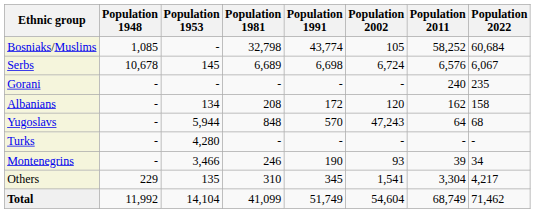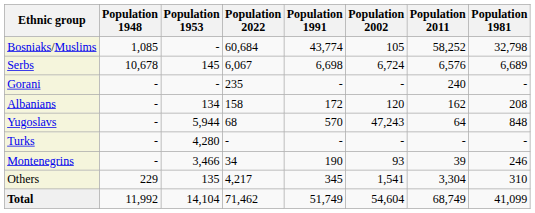 <table class="wikitable mw-collapsible mw-collapsed">
 <tr>
 <th>Ethnic group</th>
 <th>Population<br>1948</th>
 <th>Population<br>1953</th>
-<th>Population<br>1981</th>
+<th>Population<br>2022</th>
 <th>Population<br>1991</th>
 <th>Population<br>2002</th>
 <th>Population<br>2011</th>
-<th>Population<br>2022</th>
+<th>Population<br>1981</th>
 </tr>
 <tr>
 <td style="background:#F5F5DC;"><a href='#'>Bosniaks</a>/<a href='#'>Muslims</a></td>
 <td align="right">1,085</td>
 <td align="right">-</td>
-<td align="right">32,798</td>
+<td>60,684</td>
 <td align="right">43,774</td>
 <td align="right">105</td>
 <td align="right">58,252</td>
-<td>60,684</td>
+<td align="right">32,798</td>
 </tr>
 <tr>
 <td style="background:#F5F5DC;"><a href='#'>Serbs</a></td>
 <td align="right">10,678</td>
 <td align="right">145</td>
-<td align="right">6,689</td>
+<td>6,067</td>
 <td align="right">6,698</td>
 <td align="right">6,724</td>
 <td align="right">6,576</td>
-<td>6,067</td>
+<td align="right">6,689</td>
 </tr>
 <tr>
 <td style="background:#F5F5DC;"><a href='#'>Gorani</a></td>
 <td align="right">-</td>
 <td align="right">-</td>
-<td align="right">-</td>
+<td>235</td>
 <td align="right">-</td>
 <td align="right">-</td>
 <td align="right">240</td>
-<td>235</td>
+<td align="right">-</td>
 </tr>
 <tr>
 <td style="background:#F5F5DC;"><a href='#'>Albanians</a></td>
 <td align="right">-</td>
 <td align="right">134</td>
-<td align="right">208</td>
+<td>158</td>
 <td align="right">172</td>
 <td align="right">120</td>
 <td align="right">162</td>
-<td>158</td>
+<td align="right">208</td>
 </tr>
 <tr>
 <td style="background:#F5F5DC;"><a href='#'>Yugoslavs</a></td>
 <td align="right">-</td>
 <td align="right">5,944</td>
-<td align="right">848</td>
+<td>68</td>
 <td align="right">570</td>
 <td align="right">47,243</td>
 <td align="right">64</td>
-<td>68</td>
+<td align="right">848</td>
 </tr>
 <tr>
 <td style="background:#F5F5DC;"><a href='#'>Turks</a></td>
 <td align="right">-</td>
 <td align="right">4,280</td>
+<td>-</td>
 <td align="right">-</td>
 <td align="right">-</td>
 <td align="right">-</td>
 <td align="right">-</td>
-<td>-</td>
 </tr>
 <tr>
 <td style="background:#F5F5DC;"><a href='#'>Montenegrins</a></td>
 <td align="right">-</td>
 <td align="right">3,466</td>
-<td align="right">246</td>
+<td>34</td>
 <td align="right">190</td>
 <td align="right">93</td>
 <td align="right">39</td>
-<td>34</td>
+<td align="right">246</td>
 </tr>
 <tr>
 <td style="background:#F5F5DC;">Others</td>
 <td align="right">229</td>
 <td align="right">135</td>
-<td align="right">310</td>
+<td>4,217</td>
 <td align="right">345</td>
 <td align="right">1,541</td>
 <td align="right">3,304</td>
-<td>4,217</td>
+<td align="right">310</td>
 </tr>
 <tr>
 <td style="background:#F0F0F0;"><strong>Total</strong></td>
 <td align="right">11,992</td>
 <td align="right">14,104</td>
-<td align="right">41,099</td>
+<td>71,462</td>
 <td align="right">51,749</td>
 <td align="right">54,604</td>
 <td align="right">68,749</td>
-<td>71,462</td>
+<td align="right">41,099</td>
 </tr>
 </table>
